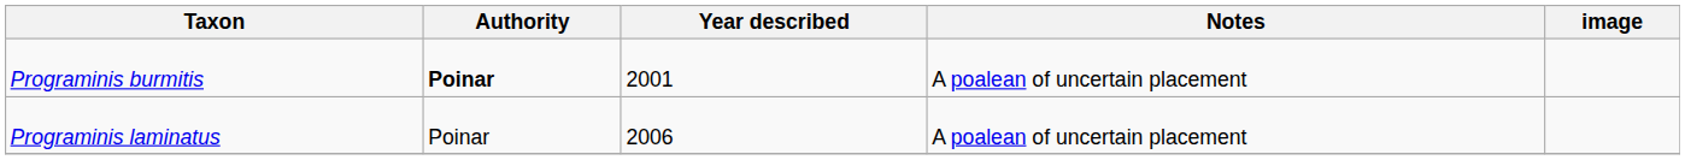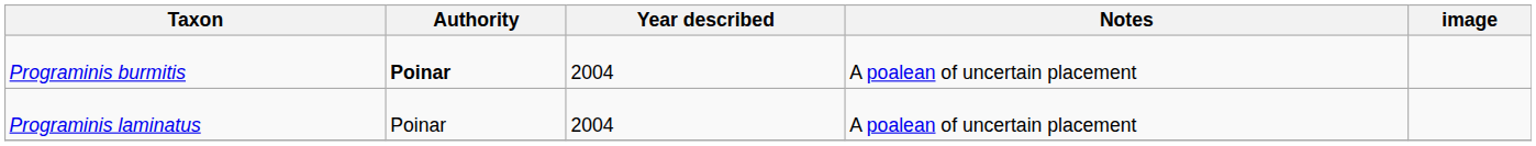 <table class="wikitable sortable" align="center" width="100%">
 <tr>
 <th>Taxon</th>
 <th>Authority</th>
 <th>Year described</th>
 <th>Notes</th>
 <th>image</th>
 </tr>
 <tr>
 <td><br><em><a href='#'>Programinis burmitis</a></em></td>
 <td><strong><br>Poinar</strong></td>
-<td><br>2001</td>
+<td><br>2004</td>
 <td><br>A <a href='#'>poalean</a> of uncertain placement</td>
 <td></td>
 </tr>
 <tr>
 <td><br><em><a href='#'>Programinis laminatus</a></em></td>
 <td><br>Poinar</td>
-<td><br>2006</td>
+<td><br>2004</td>
 <td><br>A <a href='#'>poalean</a> of uncertain placement</td>
 <td></td>
 </tr>
 <tr>
 </tr>
 </table>
